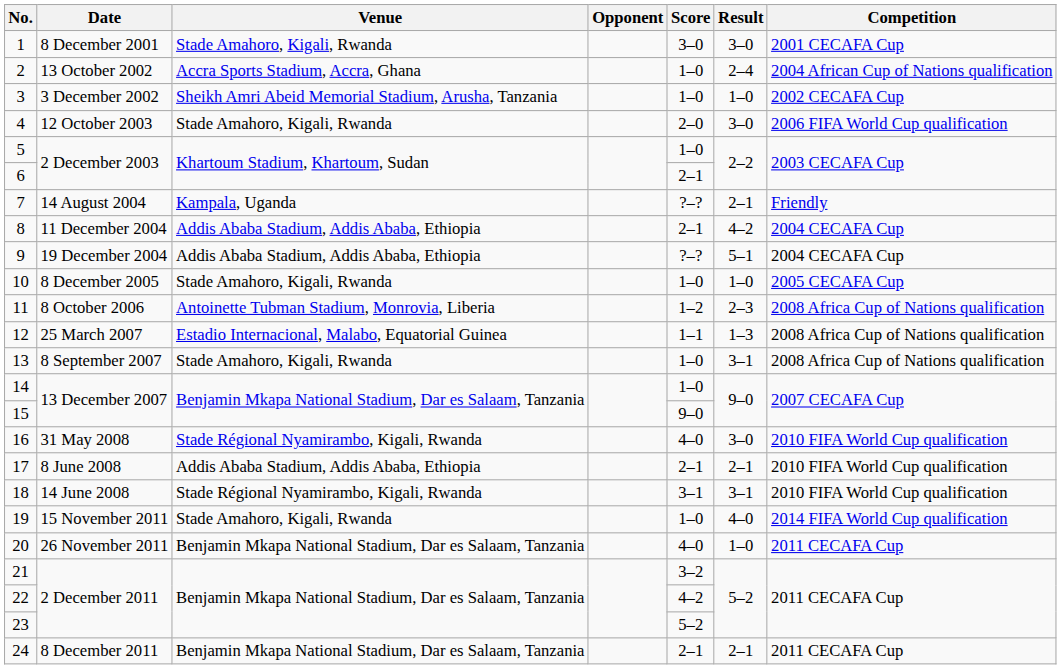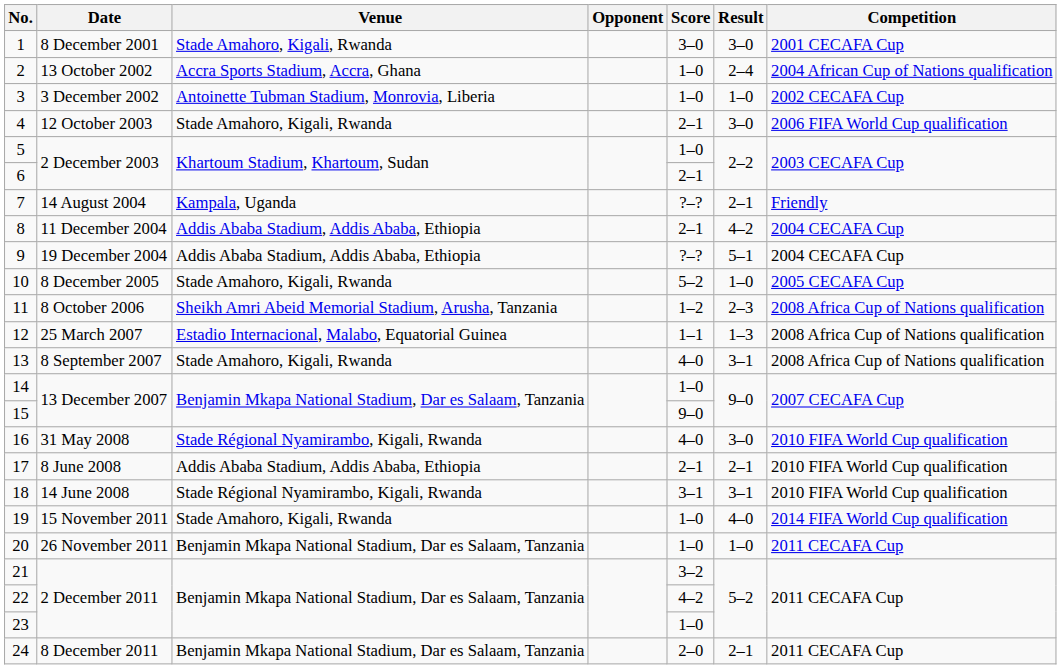 <table class="wikitable sortable">
 <tr>
 <th scope="col">No.</th>
 <th scope="col">Date</th>
 <th scope="col">Venue</th>
 <th scope="col">Opponent</th>
 <th scope="col">Score</th>
 <th scope="col">Result</th>
 <th scope="col">Competition</th>
 </tr>
 <tr>
 <td style="text-align:center">1</td>
 <td>8 December 2001</td>
 <td><a href='#'>Stade Amahoro</a>, <a href='#'>Kigali</a>, Rwanda</td>
 <td></td>
 <td style="text-align:center">3–0</td>
 <td style="text-align:center">3–0</td>
 <td><a href='#'>2001 CECAFA Cup</a></td>
 </tr>
 <tr>
 <td style="text-align:center">2</td>
 <td>13 October 2002</td>
 <td><a href='#'>Accra Sports Stadium</a>, <a href='#'>Accra</a>, Ghana</td>
 <td></td>
 <td style="text-align:center">1–0</td>
 <td style="text-align:center">2–4</td>
 <td><a href='#'>2004 African Cup of Nations qualification</a></td>
 </tr>
 <tr>
 <td style="text-align:center">3</td>
 <td>3 December 2002</td>
-<td><a href='#'>Sheikh Amri Abeid Memorial Stadium</a>, <a href='#'>Arusha</a>, Tanzania</td>
+<td><a href='#'>Antoinette Tubman Stadium</a>, <a href='#'>Monrovia</a>, Liberia</td>
 <td></td>
 <td style="text-align:center">1–0</td>
 <td style="text-align:center">1–0</td>
 <td><a href='#'>2002 CECAFA Cup</a></td>
 </tr>
 <tr>
 <td style="text-align:center">4</td>
 <td>12 October 2003</td>
 <td>Stade Amahoro, Kigali, Rwanda</td>
 <td></td>
-<td style="text-align:center">2–0</td>
+<td style="text-align:center">2–1</td>
 <td style="text-align:center">3–0</td>
 <td><a href='#'>2006 FIFA World Cup qualification</a></td>
 </tr>
 <tr>
 <td style="text-align:center">5</td>
 <td rowspan="2">2 December 2003</td>
 <td rowspan="2"><a href='#'>Khartoum Stadium</a>, <a href='#'>Khartoum</a>, Sudan</td>
 <td rowspan="2"></td>
 <td style="text-align:center">1–0</td>
 <td rowspan="2" style="text-align:center">2–2</td>
 <td rowspan="2"><a href='#'>2003 CECAFA Cup</a></td>
 </tr>
 <tr>
 <td style="text-align:center">6</td>
 <td style="text-align:center">2–1</td>
 </tr>
 <tr>
 <td style="text-align:center">7</td>
 <td>14 August 2004</td>
 <td><a href='#'>Kampala</a>, Uganda</td>
 <td></td>
 <td style="text-align:center">?–?</td>
 <td style="text-align:center">2–1</td>
 <td><a href='#'>Friendly</a></td>
 </tr>
 <tr>
 <td style="text-align:center">8</td>
 <td>11 December 2004</td>
 <td><a href='#'>Addis Ababa Stadium</a>, <a href='#'>Addis Ababa</a>, Ethiopia</td>
 <td></td>
 <td style="text-align:center">2–1</td>
 <td style="text-align:center">4–2</td>
 <td><a href='#'>2004 CECAFA Cup</a></td>
 </tr>
 <tr>
 <td style="text-align:center">9</td>
 <td>19 December 2004</td>
 <td>Addis Ababa Stadium, Addis Ababa, Ethiopia</td>
 <td></td>
 <td style="text-align:center">?–?</td>
 <td style="text-align:center">5–1</td>
 <td>2004 CECAFA Cup</td>
 </tr>
 <tr>
 <td style="text-align:center">10</td>
 <td>8 December 2005</td>
 <td>Stade Amahoro, Kigali, Rwanda</td>
 <td></td>
-<td style="text-align:center">1–0</td>
+<td style="text-align:center">5–2</td>
 <td style="text-align:center">1–0</td>
 <td><a href='#'>2005 CECAFA Cup</a></td>
 </tr>
 <tr>
 <td style="text-align:center">11</td>
 <td>8 October 2006</td>
-<td><a href='#'>Antoinette Tubman Stadium</a>, <a href='#'>Monrovia</a>, Liberia</td>
+<td><a href='#'>Sheikh Amri Abeid Memorial Stadium</a>, <a href='#'>Arusha</a>, Tanzania</td>
 <td></td>
 <td style="text-align:center">1–2</td>
 <td style="text-align:center">2–3</td>
 <td><a href='#'>2008 Africa Cup of Nations qualification</a></td>
 </tr>
 <tr>
 <td style="text-align:center">12</td>
 <td>25 March 2007</td>
 <td><a href='#'>Estadio Internacional</a>, <a href='#'>Malabo</a>, Equatorial Guinea</td>
 <td></td>
 <td style="text-align:center">1–1</td>
 <td style="text-align:center">1–3</td>
 <td>2008 Africa Cup of Nations qualification</td>
 </tr>
 <tr>
 <td style="text-align:center">13</td>
 <td>8 September 2007</td>
 <td>Stade Amahoro, Kigali, Rwanda</td>
 <td></td>
-<td style="text-align:center">1–0</td>
+<td style="text-align:center">4–0</td>
 <td style="text-align:center">3–1</td>
 <td>2008 Africa Cup of Nations qualification</td>
 </tr>
 <tr>
 <td style="text-align:center">14</td>
 <td rowspan="2">13 December 2007</td>
 <td rowspan="2"><a href='#'>Benjamin Mkapa National Stadium</a>, <a href='#'>Dar es Salaam</a>, Tanzania</td>
 <td rowspan="2"></td>
 <td style="text-align:center">1–0</td>
 <td rowspan="2" style="text-align:center">9–0</td>
 <td rowspan="2"><a href='#'>2007 CECAFA Cup</a></td>
 </tr>
 <tr>
 <td style="text-align:center">15</td>
 <td style="text-align:center">9–0</td>
 </tr>
 <tr>
 <td style="text-align:center">16</td>
 <td>31 May 2008</td>
 <td><a href='#'>Stade Régional Nyamirambo</a>, Kigali, Rwanda</td>
 <td></td>
 <td style="text-align:center">4–0</td>
 <td style="text-align:center">3–0</td>
 <td><a href='#'>2010 FIFA World Cup qualification</a></td>
 </tr>
 <tr>
 <td style="text-align:center">17</td>
 <td>8 June 2008</td>
 <td>Addis Ababa Stadium, Addis Ababa, Ethiopia</td>
 <td></td>
 <td style="text-align:center">2–1</td>
 <td style="text-align:center">2–1</td>
 <td>2010 FIFA World Cup qualification</td>
 </tr>
 <tr>
 <td style="text-align:center">18</td>
 <td>14 June 2008</td>
 <td>Stade Régional Nyamirambo, Kigali, Rwanda</td>
 <td></td>
 <td style="text-align:center">3–1</td>
 <td style="text-align:center">3–1</td>
 <td>2010 FIFA World Cup qualification</td>
 </tr>
 <tr>
 <td style="text-align:center">19</td>
 <td>15 November 2011</td>
 <td>Stade Amahoro, Kigali, Rwanda</td>
 <td></td>
 <td style="text-align:center">1–0</td>
 <td style="text-align:center">4–0</td>
 <td><a href='#'>2014 FIFA World Cup qualification</a></td>
 </tr>
 <tr>
 <td style="text-align:center">20</td>
 <td>26 November 2011</td>
 <td>Benjamin Mkapa National Stadium, Dar es Salaam, Tanzania</td>
 <td></td>
-<td style="text-align:center">4–0</td>
+<td style="text-align:center">1–0</td>
 <td style="text-align:center">1–0</td>
 <td><a href='#'>2011 CECAFA Cup</a></td>
 </tr>
 <tr>
 <td style="text-align:center">21</td>
 <td rowspan="3">2 December 2011</td>
 <td rowspan="3">Benjamin Mkapa National Stadium, Dar es Salaam, Tanzania</td>
 <td rowspan="3"></td>
 <td style="text-align:center">3–2</td>
 <td rowspan="3" style="text-align:center">5–2</td>
 <td rowspan="3">2011 CECAFA Cup</td>
 </tr>
 <tr>
 <td style="text-align:center">22</td>
 <td style="text-align:center">4–2</td>
 </tr>
 <tr>
 <td style="text-align:center">23</td>
-<td style="text-align:center">5–2</td>
+<td style="text-align:center">1–0</td>
 </tr>
 <tr>
 <td style="text-align:center">24</td>
 <td>8 December 2011</td>
 <td>Benjamin Mkapa National Stadium, Dar es Salaam, Tanzania</td>
 <td></td>
-<td style="text-align:center">2–1</td>
+<td style="text-align:center">2–0</td>
 <td style="text-align:center">2–1</td>
 <td>2011 CECAFA Cup</td>
 </tr>
 </table>
